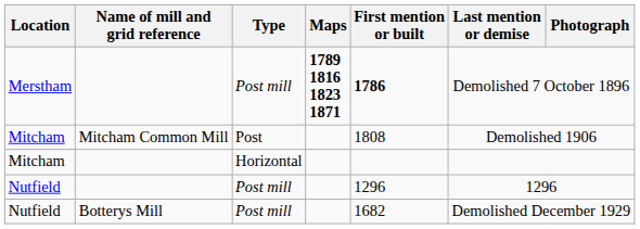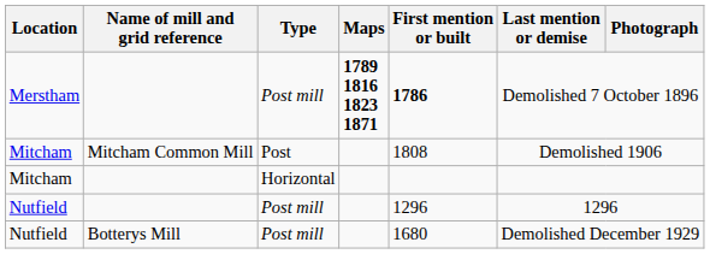 <table class="wikitable">
 <tr>
 <th>Location</th>
 <th>Name of mill and<br>grid reference</th>
 <th>Type</th>
 <th>Maps</th>
 <th>First mention<br>or built</th>
 <th>Last mention<br> or demise</th>
 <th>Photograph</th>
 </tr>
 <tr>
 <td><a href='#'>Merstham</a></td>
 <td></td>
 <td><em>Post mill</em></td>
 <td><strong>1789<br>1816<br>1823<br>1871</strong></td>
 <td><strong>1786</strong></td>
 <td colspan="2" style="text-align:center;">Demolished 7 October 1896</td>
 </tr>
 <tr>
 <td><a href='#'>Mitcham</a></td>
 <td>Mitcham Common Mill</td>
 <td>Post</td>
 <td></td>
 <td>1808</td>
 <td colspan="2" style="text-align:center;">Demolished 1906</td>
 </tr>
 <tr>
 <td>Mitcham</td>
 <td></td>
 <td>Horizontal</td>
 <td></td>
 <td></td>
 <td colspan="2" style="text-align:center;"></td>
 </tr>
 <tr>
 <td><a href='#'>Nutfield</a></td>
 <td></td>
 <td><em>Post mill</em></td>
 <td></td>
 <td>1296</td>
 <td colspan="2" style="text-align:center;">1296</td>
 </tr>
 <tr>
 <td>Nutfield</td>
 <td>Botterys Mill</td>
 <td><em>Post mill</em></td>
 <td></td>
-<td>1682</td>
+<td>1680</td>
 <td colspan="2" style="text-align:center;">Demolished December 1929</td>
 </tr>
 </table>
